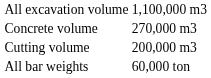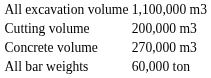 <table>
 <tr>
 <td>All excavation volume</td>
 <td>1,100,000 m3</td>
 </tr>
 <tr>
+<td>Cutting volume</td>
+<td>200,000 m3</td>
+</tr>
+<tr>
 <td>Concrete volume</td>
 <td>270,000 m3</td>
-</tr>
-<tr>
-<td>Cutting volume</td>
-<td>200,000 m3</td>
 </tr>
 <tr>
 <td>All bar weights</td>
 <td>60,000 ton</td>
 </tr>
 </table>
